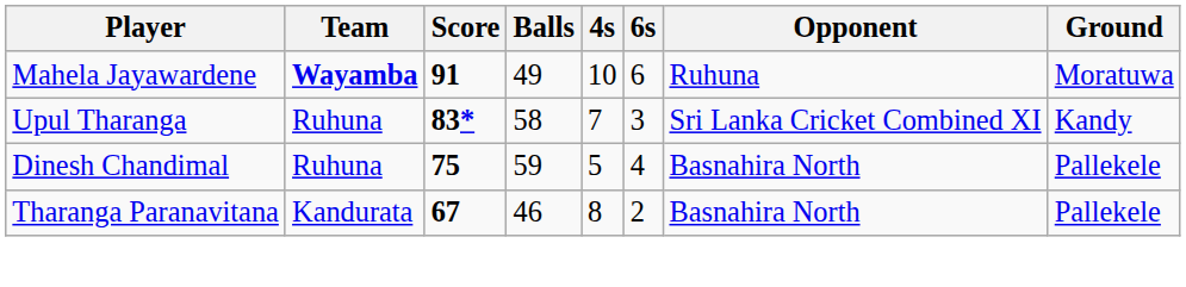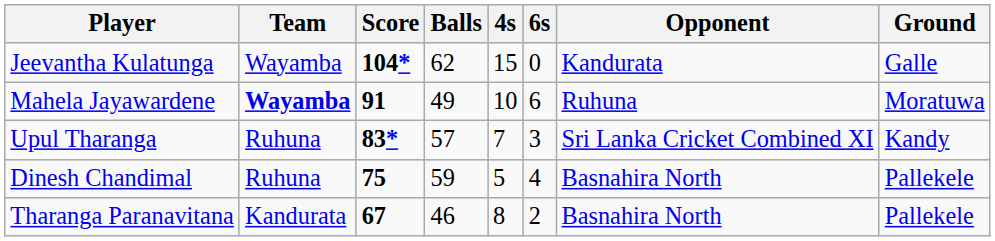 <table class="wikitable">
 <tr>
 <th>Player</th>
 <th>Team</th>
 <th>Score</th>
 <th>Balls</th>
 <th>4s</th>
 <th>6s</th>
 <th>Opponent</th>
 <th>Ground</th>
+</tr>
+<tr>
+<td><a href='#'>Jeevantha Kulatunga</a></td>
+<td><a href='#'>Wayamba</a></td>
+<td><strong>104<a href='#'>*</a></strong></td>
+<td>62</td>
+<td>15</td>
+<td>0</td>
+<td><a href='#'>Kandurata</a></td>
+<td><a href='#'>Galle</a></td>
 </tr>
 <tr>
 <td><a href='#'>Mahela Jayawardene</a></td>
 <td><strong><a href='#'>Wayamba</a></strong></td>
 <td><strong>91</strong></td>
 <td>49</td>
 <td>10</td>
 <td>6</td>
 <td><a href='#'>Ruhuna</a></td>
 <td><a href='#'>Moratuwa</a></td>
 </tr>
 <tr>
 <td><a href='#'>Upul Tharanga</a></td>
 <td><a href='#'>Ruhuna</a></td>
 <td><strong>83<a href='#'>*</a></strong></td>
-<td>58</td>
+<td>57</td>
 <td>7</td>
 <td>3</td>
 <td><a href='#'>Sri Lanka Cricket Combined XI</a></td>
 <td><a href='#'>Kandy</a></td>
 </tr>
 <tr>
 <td><a href='#'>Dinesh Chandimal</a></td>
 <td><a href='#'>Ruhuna</a></td>
 <td><strong>75</strong></td>
 <td>59</td>
 <td>5</td>
 <td>4</td>
 <td><a href='#'>Basnahira North</a></td>
 <td><a href='#'>Pallekele</a></td>
 </tr>
 <tr>
 <td><a href='#'>Tharanga Paranavitana</a></td>
 <td><a href='#'>Kandurata</a></td>
 <td><strong>67</strong></td>
 <td>46</td>
 <td>8</td>
 <td>2</td>
 <td><a href='#'>Basnahira North</a></td>
 <td><a href='#'>Pallekele</a></td>
 </tr>
 </table>
